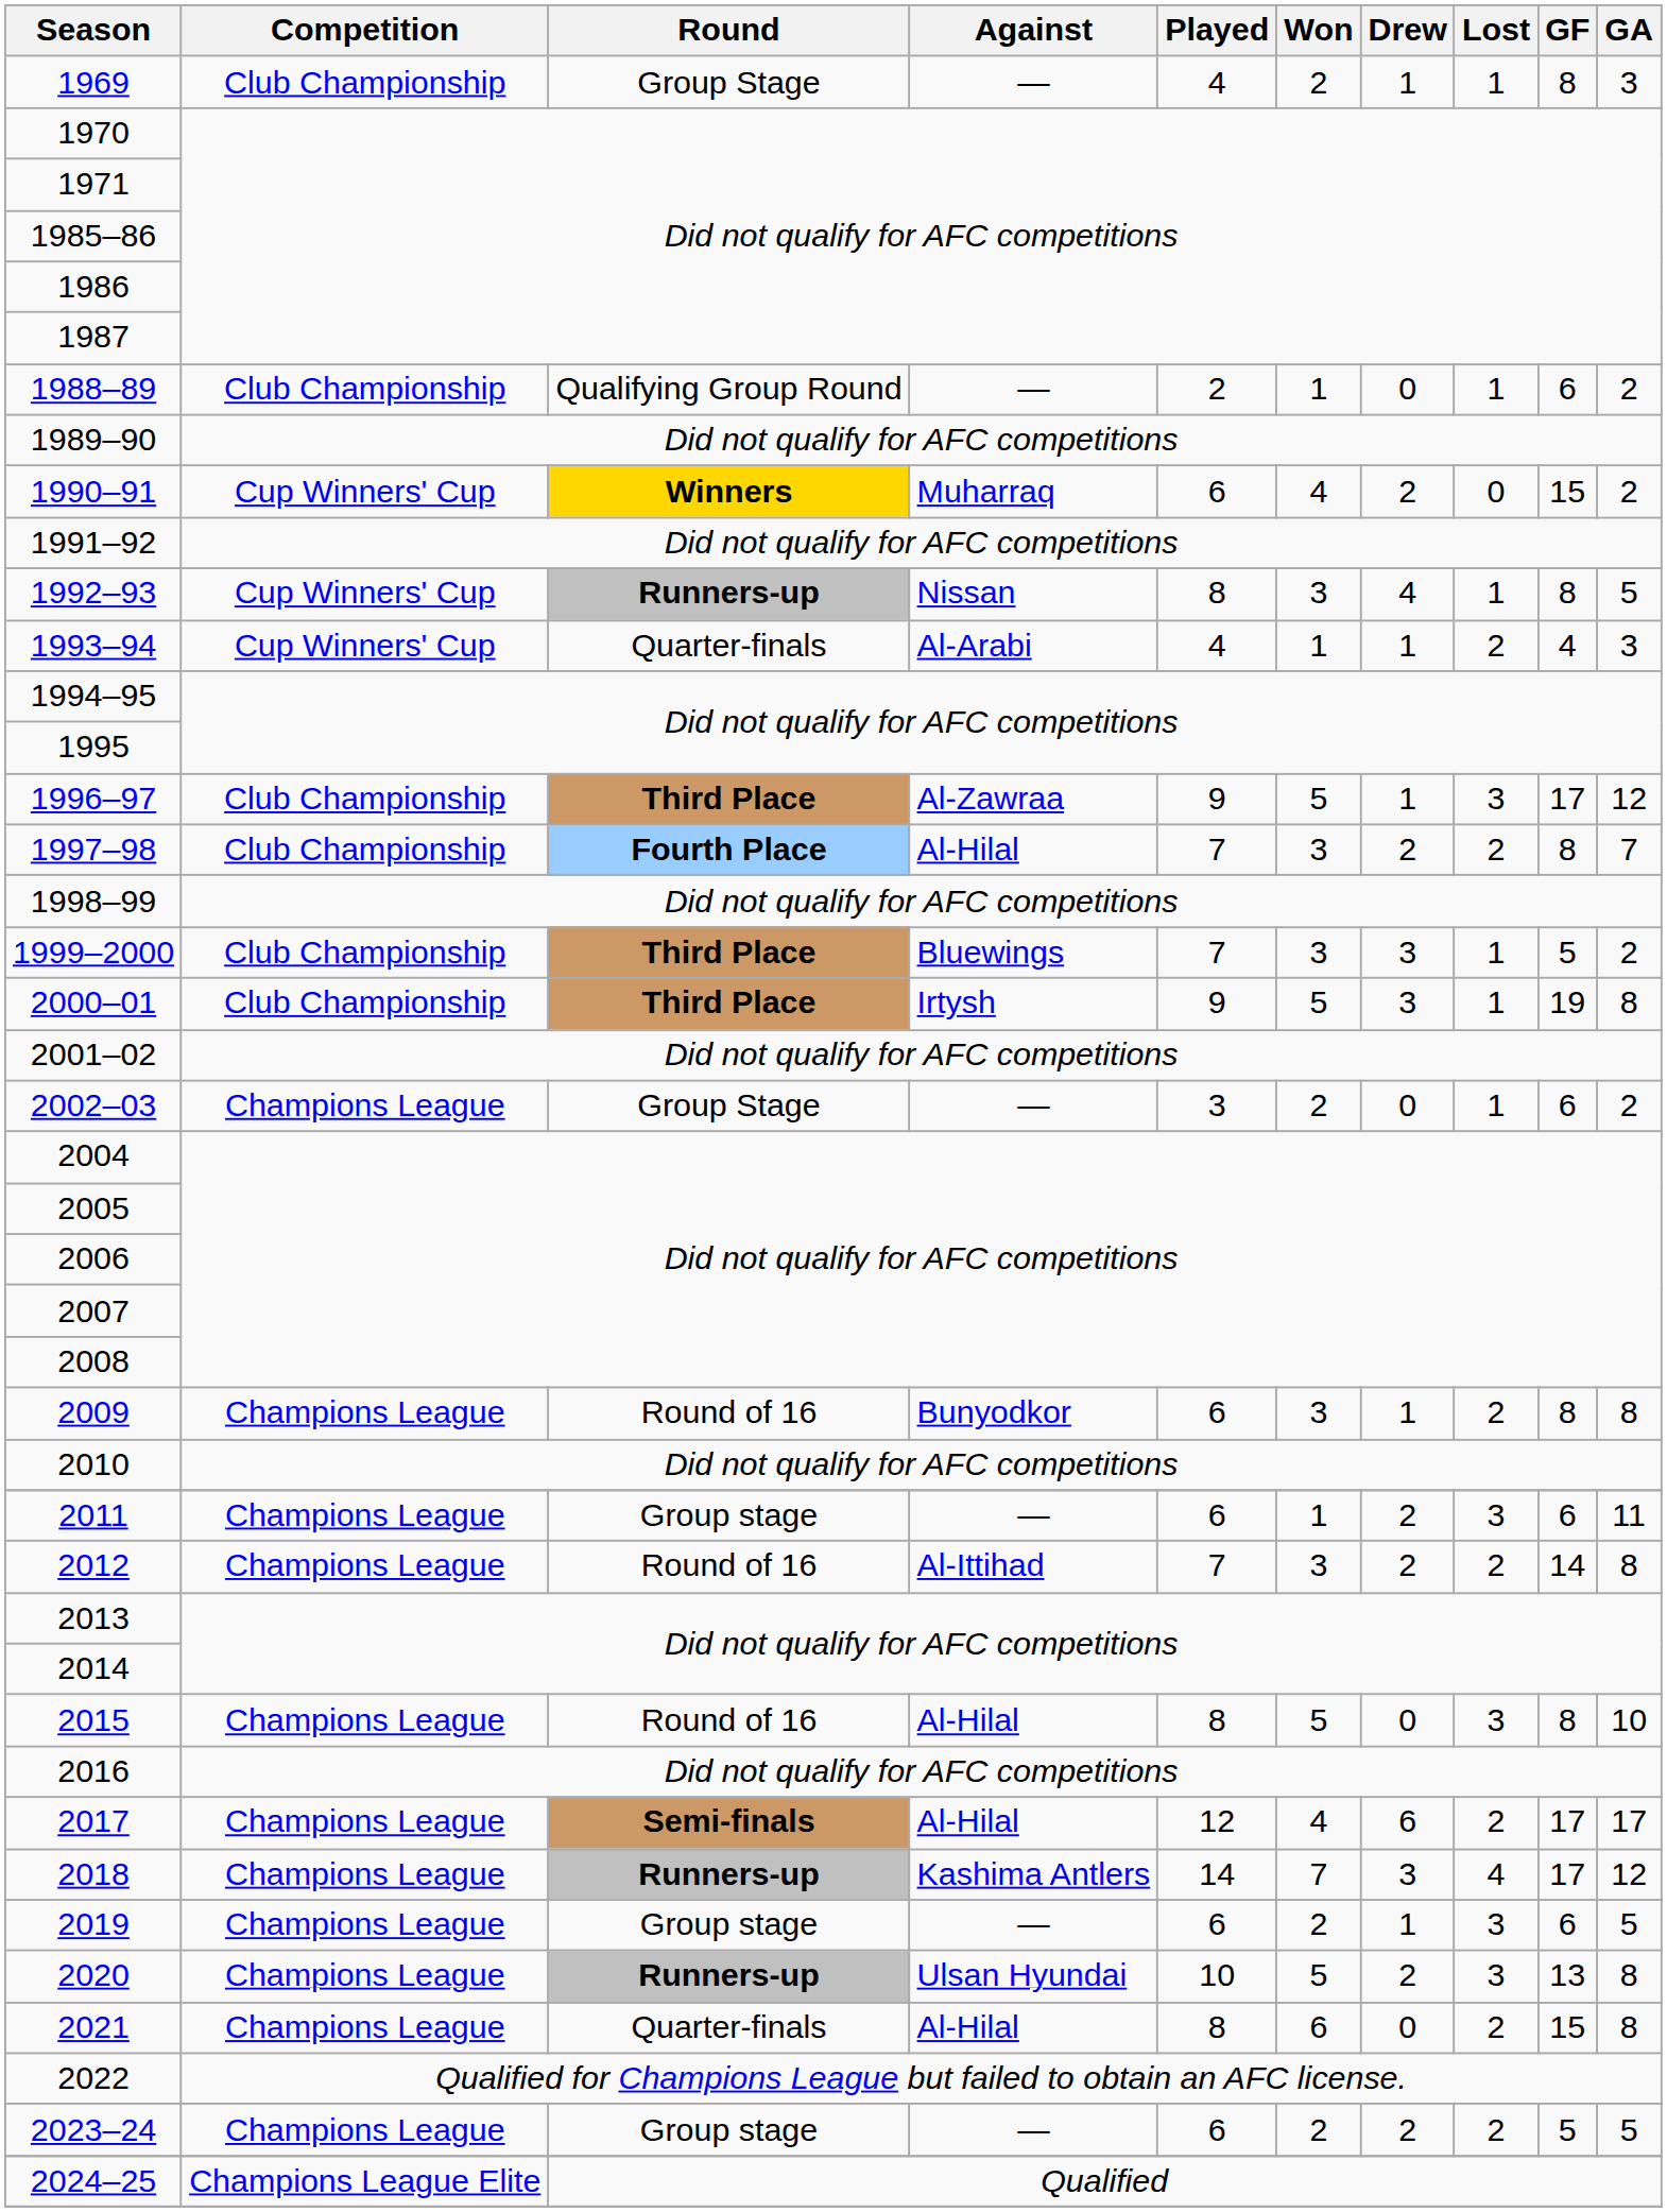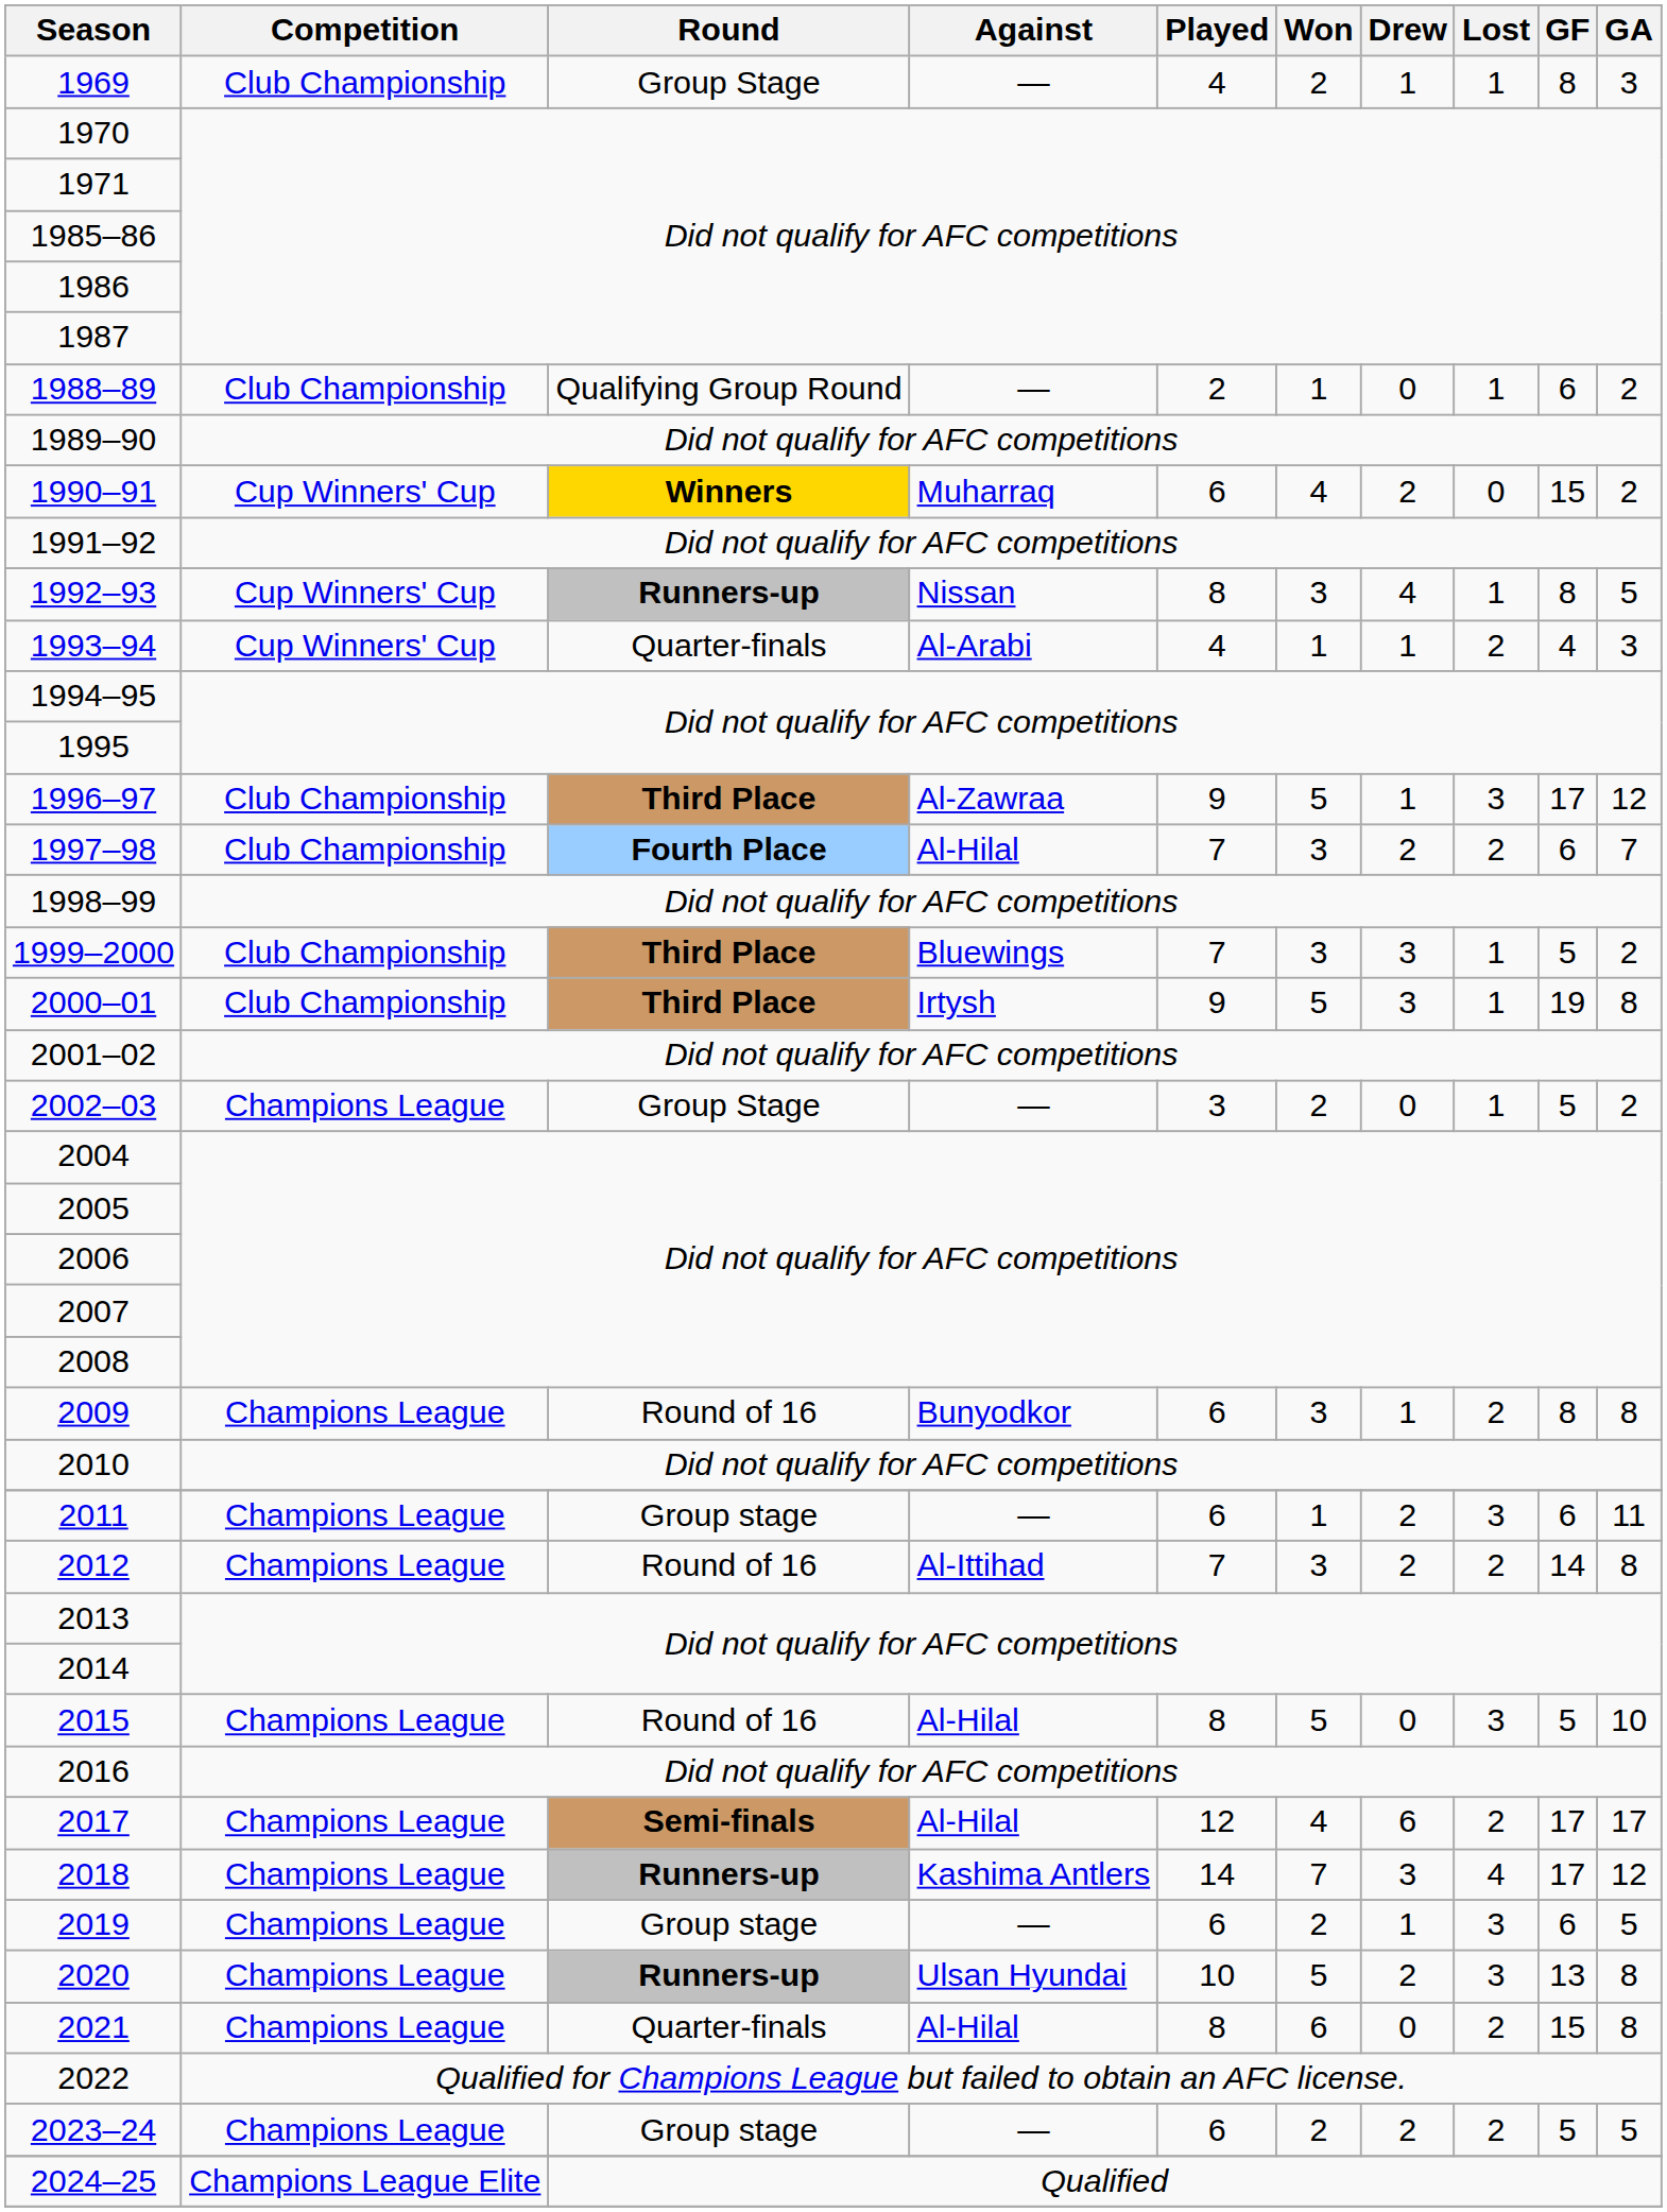 <table class="wikitable">
 <tr>
 <th>Season</th>
 <th>Competition</th>
 <th>Round</th>
 <th>Against</th>
 <th>Played</th>
 <th>Won</th>
 <th>Drew</th>
 <th>Lost</th>
 <th>GF</th>
 <th>GA</th>
 </tr>
 <tr>
 <td align=center><a href='#'>1969</a></td>
 <td align=center><a href='#'>Club Championship</a></td>
 <td align=center>Group Stage</td>
 <td align=center>—</td>
 <td align=center>4</td>
 <td align=center>2</td>
 <td align=center>1</td>
 <td align=center>1</td>
 <td align=center>8</td>
 <td align=center>3</td>
 </tr>
 <tr>
 <td align=center>1970</td>
 <td rowspan=5 colspan=9 align=center><em>Did not qualify for AFC competitions</em></td>
 </tr>
 <tr>
 <td align=center>1971</td>
 </tr>
 <tr>
 <td align=center>1985–86</td>
 </tr>
 <tr>
 <td align=center>1986</td>
 </tr>
 <tr>
 <td align=center>1987</td>
 </tr>
 <tr>
 <td align=center><a href='#'>1988–89</a></td>
 <td align=center><a href='#'>Club Championship</a></td>
 <td align=center>Qualifying Group Round</td>
 <td align=center>—</td>
 <td align=center>2</td>
 <td align=center>1</td>
 <td align=center>0</td>
 <td align=center>1</td>
 <td align=center>6</td>
 <td align=center>2</td>
 </tr>
 <tr>
 <td align=center>1989–90</td>
 <td colspan=9 align=center><em>Did not qualify for AFC competitions</em></td>
 </tr>
 <tr>
 <td align=center><a href='#'>1990–91</a></td>
 <td align=center><a href='#'>Cup Winners' Cup</a></td>
 <td align=center bgcolor=gold><strong> Winners </strong></td>
 <td> <a href='#'>Muharraq</a></td>
 <td align=center>6</td>
 <td align=center>4</td>
 <td align=center>2</td>
 <td align=center>0</td>
 <td align=center>15</td>
 <td align=center>2</td>
 </tr>
 <tr>
 <td align=center>1991–92</td>
 <td colspan=9 align=center><em>Did not qualify for AFC competitions</em></td>
 </tr>
 <tr>
 <td align=center><a href='#'>1992–93</a></td>
 <td align=center><a href='#'>Cup Winners' Cup</a></td>
 <td align=center bgcolor=silver><strong>Runners-up</strong></td>
 <td> <a href='#'>Nissan</a></td>
 <td align=center>8</td>
 <td align=center>3</td>
 <td align=center>4</td>
 <td align=center>1</td>
 <td align=center>8</td>
 <td align=center>5</td>
 </tr>
 <tr>
 <td align=center><a href='#'>1993–94</a></td>
 <td align=center><a href='#'>Cup Winners' Cup</a></td>
 <td align=center>Quarter-finals</td>
 <td> <a href='#'>Al-Arabi</a></td>
 <td align=center>4</td>
 <td align=center>1</td>
 <td align=center>1</td>
 <td align=center>2</td>
 <td align=center>4</td>
 <td align=center>3</td>
 </tr>
 <tr>
 <td align=center>1994–95</td>
 <td rowspan=2 colspan=9 align=center><em>Did not qualify for AFC competitions</em></td>
 </tr>
 <tr>
 <td align=center>1995</td>
 </tr>
 <tr>
 <td align=center><a href='#'>1996–97</a></td>
 <td align=center><a href='#'>Club Championship</a></td>
 <td align=center bgcolor=#c96><strong>Third Place</strong></td>
 <td> <a href='#'>Al-Zawraa</a></td>
 <td align=center>9</td>
 <td align=center>5</td>
 <td align=center>1</td>
 <td align=center>3</td>
 <td align=center>17</td>
 <td align=center>12</td>
 </tr>
 <tr>
 <td align=center><a href='#'>1997–98</a></td>
 <td align=center><a href='#'>Club Championship</a></td>
 <td align=center bgcolor=#9acdff><strong>Fourth Place</strong></td>
 <td> <a href='#'>Al-Hilal</a></td>
 <td align=center>7</td>
 <td align=center>3</td>
 <td align=center>2</td>
 <td align=center>2</td>
-<td align=center>8</td>
+<td align=center>6</td>
 <td align=center>7</td>
 </tr>
 <tr>
 <td align=center>1998–99</td>
 <td colspan=9 align=center><em>Did not qualify for AFC competitions</em></td>
 </tr>
 <tr>
 <td align=center><a href='#'>1999–2000</a></td>
 <td align=center><a href='#'>Club Championship</a></td>
 <td align=center bgcolor=#c96><strong>Third Place</strong></td>
 <td> <a href='#'>Bluewings</a></td>
 <td align=center>7</td>
 <td align=center>3</td>
 <td align=center>3</td>
 <td align=center>1</td>
 <td align=center>5</td>
 <td align=center>2</td>
 </tr>
 <tr>
 <td align=center><a href='#'>2000–01</a></td>
 <td align=center><a href='#'>Club Championship</a></td>
 <td align=center bgcolor=#c96><strong>Third Place</strong></td>
 <td> <a href='#'>Irtysh</a></td>
 <td align=center>9</td>
 <td align=center>5</td>
 <td align=center>3</td>
 <td align=center>1</td>
 <td align=center>19</td>
 <td align=center>8</td>
 </tr>
 <tr>
 <td align=center>2001–02</td>
 <td colspan=9 align=center><em>Did not qualify for AFC competitions</em></td>
 </tr>
 <tr>
 <td align=center><a href='#'>2002–03</a></td>
 <td align=center><a href='#'>Champions League</a></td>
 <td align=center>Group Stage</td>
 <td align=center>—</td>
 <td align=center>3</td>
 <td align=center>2</td>
 <td align=center>0</td>
 <td align=center>1</td>
-<td align=center>6</td>
+<td align=center>5</td>
 <td align=center>2</td>
 </tr>
 <tr>
 <td align=center>2004</td>
 <td rowspan=5 colspan=9 align=center><em>Did not qualify for AFC competitions</em></td>
 </tr>
 <tr>
 <td align=center>2005</td>
 </tr>
 <tr>
 <td align=center>2006</td>
 </tr>
 <tr>
 <td align=center>2007</td>
 </tr>
 <tr>
 <td align=center>2008</td>
 </tr>
 <tr>
 <td align=center><a href='#'>2009</a></td>
 <td align=center><a href='#'>Champions League</a></td>
 <td align=center>Round of 16</td>
 <td> <a href='#'>Bunyodkor</a></td>
 <td align=center>6</td>
 <td align=center>3</td>
 <td align=center>1</td>
 <td align=center>2</td>
 <td align=center>8</td>
 <td align=center>8</td>
 </tr>
 <tr>
 <td align=center>2010</td>
 <td colspan=9 align=center><em>Did not qualify for AFC competitions</em></td>
 </tr>
 <tr>
 </tr>
 <tr>
 <td align=center><a href='#'>2011</a></td>
 <td align=center><a href='#'>Champions League</a></td>
 <td align=center>Group stage</td>
 <td align=center>—</td>
 <td align=center>6</td>
 <td align=center>1</td>
 <td align=center>2</td>
 <td align=center>3</td>
 <td align=center>6</td>
 <td align=center>11</td>
 </tr>
 <tr>
 <td align=center><a href='#'>2012</a></td>
 <td align=center><a href='#'>Champions League</a></td>
 <td align=center>Round of 16</td>
 <td> <a href='#'>Al-Ittihad</a></td>
 <td align=center>7</td>
 <td align=center>3</td>
 <td align=center>2</td>
 <td align=center>2</td>
 <td align=center>14</td>
 <td align=center>8</td>
 </tr>
 <tr>
 <td align=center>2013</td>
 <td rowspan=2 colspan=9 align=center><em>Did not qualify for AFC competitions</em></td>
 </tr>
 <tr>
 <td align=center>2014</td>
 </tr>
 <tr>
 <td align=center><a href='#'>2015</a></td>
 <td align=center><a href='#'>Champions League</a></td>
 <td align=center>Round of 16</td>
 <td> <a href='#'>Al-Hilal</a></td>
 <td align=center>8</td>
 <td align=center>5</td>
 <td align=center>0</td>
 <td align=center>3</td>
-<td align=center>8</td>
+<td align=center>5</td>
 <td align=center>10</td>
 </tr>
 <tr>
 <td align=center>2016</td>
 <td colspan=9 align=center><em>Did not qualify for AFC competitions</em></td>
 </tr>
 <tr>
 <td align=center><a href='#'>2017</a></td>
 <td align=center><a href='#'>Champions League</a></td>
 <td align=center bgcolor=#c96><strong>Semi-finals</strong></td>
 <td> <a href='#'>Al-Hilal</a></td>
 <td align=center>12</td>
 <td align=center>4</td>
 <td align=center>6</td>
 <td align=center>2</td>
 <td align=center>17</td>
 <td align=center>17</td>
 </tr>
 <tr>
 <td align=center><a href='#'>2018</a></td>
 <td align=center><a href='#'>Champions League</a></td>
 <td align=center bgcolor=Silver><strong>Runners-up</strong></td>
 <td> <a href='#'>Kashima Antlers</a></td>
 <td align=center>14</td>
 <td align=center>7</td>
 <td align=center>3</td>
 <td align=center>4</td>
 <td align=center>17</td>
 <td align=center>12</td>
 </tr>
 <tr>
 <td align=center><a href='#'>2019</a></td>
 <td align=center><a href='#'>Champions League</a></td>
 <td align=center>Group stage</td>
 <td align=center>—</td>
 <td align=center>6</td>
 <td align=center>2</td>
 <td align=center>1</td>
 <td align=center>3</td>
 <td align=center>6</td>
 <td align=center>5</td>
 </tr>
 <tr>
 <td align=center><a href='#'>2020</a></td>
 <td align=center><a href='#'>Champions League</a></td>
 <td align=center bgcolor=Silver><strong>Runners-up</strong></td>
 <td> <a href='#'>Ulsan Hyundai</a></td>
 <td align=center>10</td>
 <td align=center>5</td>
 <td align=center>2</td>
 <td align=center>3</td>
 <td align=center>13</td>
 <td align=center>8</td>
 </tr>
 <tr>
 <td align=center><a href='#'>2021</a></td>
 <td align=center><a href='#'>Champions League</a></td>
 <td align=center>Quarter-finals</td>
 <td> <a href='#'>Al-Hilal</a></td>
 <td align=center>8</td>
 <td align=center>6</td>
 <td align=center>0</td>
 <td align=center>2</td>
 <td align=center>15</td>
 <td align=center>8</td>
 </tr>
 <tr>
 <td align=center>2022</td>
 <td align=center colspan=9><em>Qualified for <a href='#'>Champions League</a> but failed to obtain an AFC license.</em></td>
 </tr>
 <tr>
 <td align=center><a href='#'>2023–24</a></td>
 <td align=center><a href='#'>Champions League</a></td>
 <td align=center>Group stage</td>
 <td align=center>—</td>
 <td align=center>6</td>
 <td align=center>2</td>
 <td align=center>2</td>
 <td align=center>2</td>
 <td align=center>5</td>
 <td align=center>5</td>
 </tr>
 <tr>
 </tr>
 <tr>
 <td align=center><a href='#'>2024–25</a></td>
 <td align=center><a href='#'>Champions League Elite</a></td>
 <td align=center colspan=10><em>Qualified</em></td>
 </tr>
 <tr>
 </tr>
 </table>
